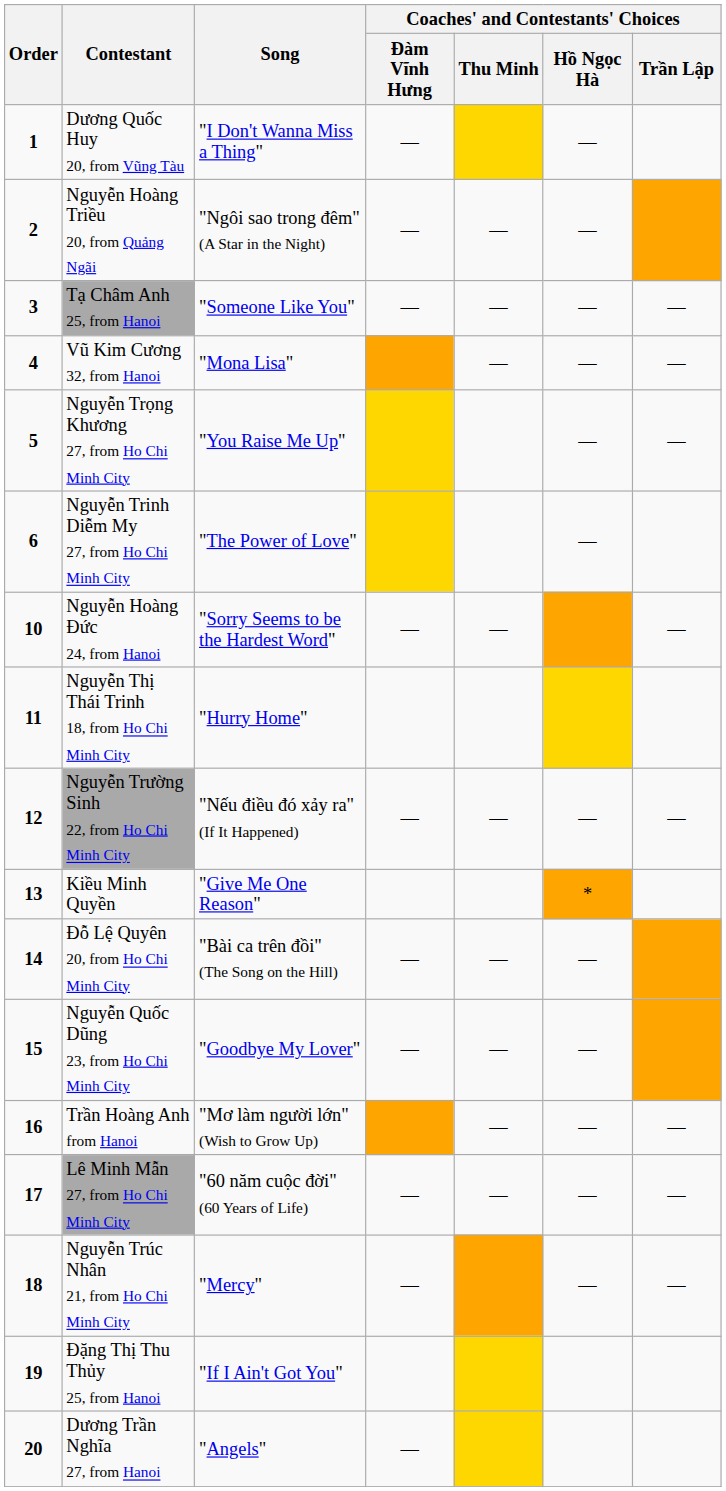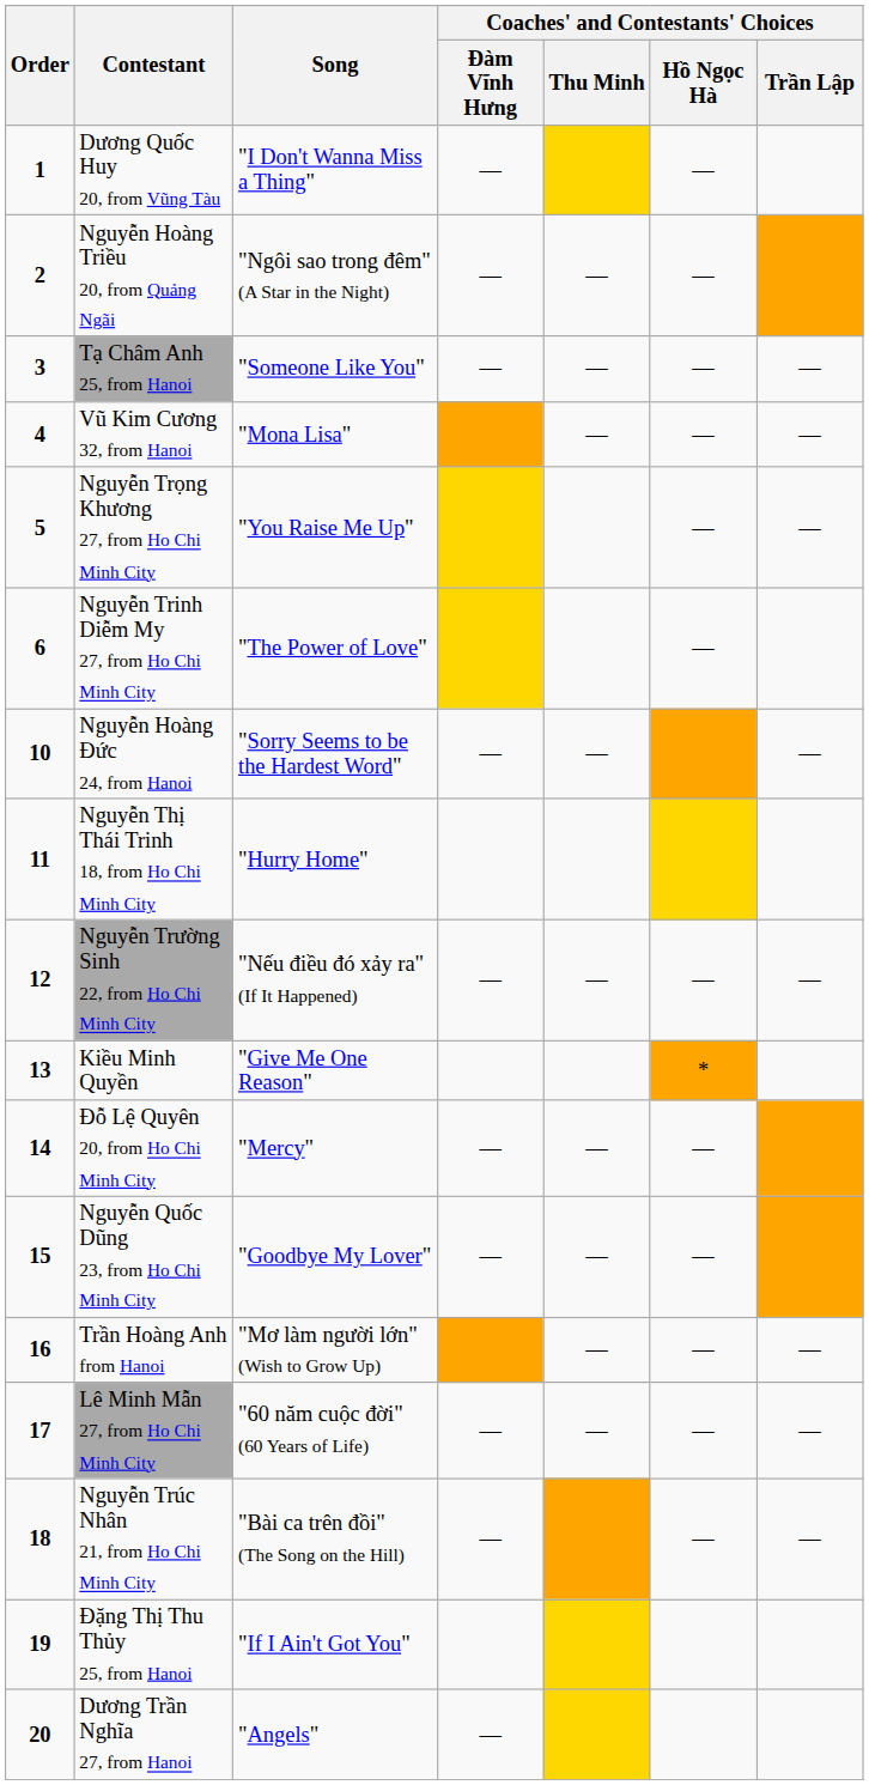 <table class="wikitable" style="width:100%;">
 <tr>
 <th rowspan=2>Order</th>
 <th rowspan=2>Contestant</th>
 <th rowspan=2>Song</th>
 <th colspan=4>Coaches' and Contestants' Choices</th>
 </tr>
 <tr>
 <th width="70">Đàm Vĩnh Hưng</th>
 <th width="70">Thu Minh</th>
 <th width="70">Hồ Ngọc Hà</th>
 <th width="70">Trần Lập</th>
 </tr>
 <tr>
 <td align="center"><strong>1</strong></td>
 <td>Dương Quốc Huy<br><sub>20, from <a href='#'>Vũng Tàu</a></sub></td>
 <td>"<a href='#'>I Don't Wanna Miss a Thing</a>"</td>
 <td align="center">—</td>
 <td style="background:gold;text-align:center;"></td>
 <td align="center">—</td>
 <td style="text-align:center;"></td>
 </tr>
 <tr>
 <td align="center"><strong>2</strong></td>
 <td>Nguyễn Hoàng Triều<br><sub>20, from <a href='#'>Quảng Ngãi</a></sub></td>
 <td>"Ngôi sao trong đêm"<br><sub>(A Star in the Night)</sub></td>
 <td align="center">—</td>
 <td align="center">—</td>
 <td align="center">—</td>
 <td style="background:orange;text-align:center;"></td>
 </tr>
 <tr>
 <td align="center"><strong>3</strong></td>
 <td style="background:darkgrey;text-align:left;">Tạ Châm Anh<br><sub>25, from <a href='#'>Hanoi</a></sub></td>
 <td>"<a href='#'>Someone Like You</a>"</td>
 <td align="center">—</td>
 <td align="center">—</td>
 <td align="center">—</td>
 <td align="center">—</td>
 </tr>
 <tr>
 <td align="center"><strong>4</strong></td>
 <td>Vũ Kim Cương<br><sub>32, from <a href='#'>Hanoi</a></sub></td>
 <td>"<a href='#'>Mona Lisa</a>"</td>
 <td style="background:orange;text-align:center;"></td>
 <td align="center">—</td>
 <td align="center">—</td>
 <td align="center">—</td>
 </tr>
 <tr>
 <td align="center"><strong>5</strong></td>
 <td>Nguyễn Trọng Khương<br><sub>27, from <a href='#'>Ho Chi Minh City</a></sub></td>
 <td>"<a href='#'>You Raise Me Up</a>"</td>
 <td style="background:gold;text-align:center;"></td>
 <td style="text-align:center;"></td>
 <td align="center">—</td>
 <td align="center">—</td>
 </tr>
 <tr>
 <td align="center"><strong>6</strong></td>
 <td>Nguyễn Trinh Diễm My<br><sub>27, from <a href='#'>Ho Chi Minh City</a></sub></td>
 <td>"<a href='#'>The Power of Love</a>"</td>
 <td style="background:gold;text-align:center;"></td>
 <td style="text-align:center;"></td>
 <td align="center">—</td>
 <td style="text-align:center;"></td>
 </tr>
 <tr>
 <td align="center"><strong>10</strong></td>
 <td>Nguyễn Hoàng Đức<br><sub>24, from <a href='#'>Hanoi</a></sub></td>
 <td>"<a href='#'>Sorry Seems to be the Hardest Word</a>"</td>
 <td align="center">—</td>
 <td align="center">—</td>
 <td style="background:orange;text-align:center;"></td>
 <td align="center">—</td>
 </tr>
 <tr>
 <td align="center"><strong>11</strong></td>
 <td>Nguyễn Thị Thái Trinh<br><sub>18, from <a href='#'>Ho Chi Minh City</a></sub></td>
 <td>"<a href='#'>Hurry Home</a>"</td>
 <td style="text-align:center;"></td>
 <td style="text-align:center;"></td>
 <td style="background:gold;text-align:center;"></td>
 <td style="text-align:center;"></td>
 </tr>
 <tr>
 <td align="center"><strong>12</strong></td>
 <td style="background:darkgrey;text-align:left;">Nguyễn Trường Sinh<br><sub>22, from <a href='#'>Ho Chi Minh City</a></sub></td>
 <td>"Nếu điều đó xảy ra"<br><sub>(If It Happened)</sub></td>
 <td align="center">—</td>
 <td align="center">—</td>
 <td align="center">—</td>
 <td align="center">—</td>
 </tr>
 <tr>
 <td align="center"><strong>13</strong></td>
 <td>Kiều Minh Quyền</td>
 <td>"<a href='#'>Give Me One Reason</a>"</td>
 <td></td>
 <td></td>
 <td style="background:orange;text-align:center;">*</td>
 <td></td>
 </tr>
 <tr>
 <td align="center"><strong>14</strong></td>
 <td>Đỗ Lệ Quyên<br><sub>20, from <a href='#'>Ho Chi Minh City</a></sub></td>
-<td>"Bài ca trên đồi"<br><sub>(The Song on the Hill)</sub></td>
+<td>"<a href='#'>Mercy</a>"</td>
 <td align="center">—</td>
 <td align="center">—</td>
 <td align="center">—</td>
 <td style="background:orange;text-align:center;"></td>
 </tr>
 <tr>
 <td align="center"><strong>15</strong></td>
 <td>Nguyễn Quốc Dũng<br><sub>23, from <a href='#'>Ho Chi Minh City</a></sub></td>
 <td>"<a href='#'>Goodbye My Lover</a>"</td>
 <td align="center">—</td>
 <td align="center">—</td>
 <td align="center">—</td>
 <td style="background:orange;text-align:center;"></td>
 </tr>
 <tr>
 <td align="center"><strong>16</strong></td>
 <td>Trần Hoàng Anh<br><sub>from <a href='#'>Hanoi</a></sub></td>
 <td>"Mơ làm người lớn"<br><sub>(Wish to Grow Up)</sub></td>
 <td style="background:orange;text-align:center;"></td>
 <td align="center">—</td>
 <td align="center">—</td>
 <td align="center">—</td>
 </tr>
 <tr>
 <td align="center"><strong>17</strong></td>
 <td style="background:darkgrey;text-align:left;">Lê Minh Mẫn<br><sub>27, from <a href='#'>Ho Chi Minh City</a></sub></td>
 <td>"60 năm cuộc đời"<br><sub>(60 Years of Life)</sub></td>
 <td align="center">—</td>
 <td align="center">—</td>
 <td align="center">—</td>
 <td align="center">—</td>
 </tr>
 <tr>
 <td align="center"><strong>18</strong></td>
 <td>Nguyễn Trúc Nhân<br><sub>21, from <a href='#'>Ho Chi Minh City</a></sub></td>
-<td>"<a href='#'>Mercy</a>"</td>
+<td>"Bài ca trên đồi"<br><sub>(The Song on the Hill)</sub></td>
 <td align="center">—</td>
 <td style="background:orange;text-align:center;"></td>
 <td align="center">—</td>
 <td align="center">—</td>
 </tr>
 <tr>
 <td align="center"><strong>19</strong></td>
 <td>Đặng Thị Thu Thủy<br><sub>25, from <a href='#'>Hanoi</a></sub></td>
 <td>"<a href='#'>If I Ain't Got You</a>"</td>
 <td style="text-align:center;"></td>
 <td style="background:gold;text-align:center;"></td>
 <td style="text-align:center;"></td>
 <td style="text-align:center;"></td>
 </tr>
 <tr>
 <td align="center"><strong>20</strong></td>
 <td>Dương Trần Nghĩa<br><sub>27, from <a href='#'>Hanoi</a></sub></td>
 <td>"<a href='#'>Angels</a>"</td>
 <td align="center">—</td>
 <td style="background:gold;text-align:center;"></td>
 <td style="text-align:center;"></td>
 <td style="text-align:center;"></td>
 </tr>
 <tr>
 </tr>
 </table>
